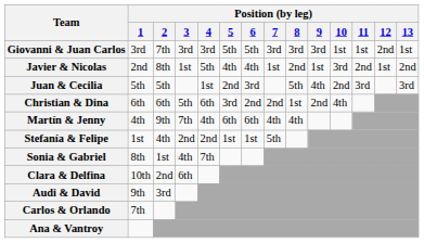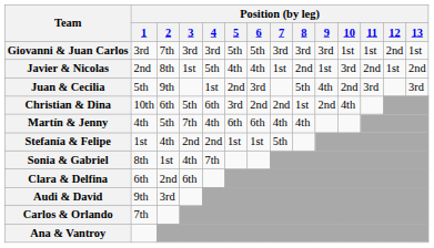 <table class="wikitable">
 <tr>
 <th rowspan="2">Team</th>
 <th colspan="13">Position (by leg)</th>
 </tr>
 <tr>
 <th><a href='#'>1</a></th>
 <th><a href='#'>2</a></th>
 <th><a href='#'>3</a></th>
 <th><a href='#'>4</a></th>
 <th><a href='#'>5</a></th>
 <th><a href='#'>6</a></th>
 <th><a href='#'>7</a></th>
 <th><a href='#'>8</a></th>
 <th><a href='#'>9</a></th>
 <th><a href='#'>10</a></th>
 <th><a href='#'>11</a></th>
 <th><a href='#'>12</a></th>
 <th><a href='#'>13</a></th>
 </tr>
 <tr>
 <th>Giovanni & Juan Carlos</th>
 <td>3rd</td>
 <td>7th</td>
 <td>3rd</td>
 <td>3rd</td>
 <td>5th</td>
 <td>5th</td>
 <td>3rd</td>
 <td>3rd</td>
 <td>3rd</td>
 <td>1st</td>
 <td>1st</td>
 <td>2nd</td>
 <td>1st</td>
 </tr>
 <tr>
 <th>Javier & Nicolas</th>
 <td>2nd</td>
 <td>8th</td>
 <td>1st</td>
 <td>5th</td>
 <td>4th</td>
 <td>4th</td>
 <td>1st</td>
 <td>2nd</td>
 <td>1st</td>
 <td>3rd</td>
 <td>2nd</td>
 <td>1st</td>
 <td>2nd</td>
 </tr>
 <tr>
 <th>Juan & Cecilia</th>
 <td>5th</td>
-<td>5th</td>
+<td>9th</td>
 <td></td>
 <td>1st</td>
 <td>2nd</td>
 <td>3rd</td>
 <td></td>
 <td>5th</td>
 <td>4th</td>
 <td>2nd</td>
 <td>3rd</td>
 <td></td>
 <td>3rd</td>
 </tr>
 <tr>
 <th>Christian & Dina</th>
-<td>6th</td>
+<td>10th</td>
 <td>6th</td>
 <td>5th</td>
 <td>6th</td>
 <td>3rd</td>
 <td>2nd</td>
 <td>2nd</td>
 <td>1st</td>
 <td>2nd</td>
 <td>4th</td>
 <td></td>
 <td style="background:darkgrey;" colspan="2"></td>
 </tr>
 <tr>
 <th>Martín & Jenny</th>
 <td>4th</td>
-<td>9th</td>
+<td>5th</td>
 <td>7th</td>
 <td>4th</td>
 <td>6th</td>
 <td>6th</td>
 <td>4th</td>
 <td>4th</td>
 <td></td>
 <td></td>
 <td colspan="3" style="background:darkgrey;"></td>
 </tr>
 <tr>
 <th>Stefanía & Felipe</th>
 <td>1st</td>
 <td>4th</td>
 <td>2nd</td>
 <td>2nd</td>
 <td>1st</td>
 <td>1st</td>
 <td>5th</td>
 <td></td>
 <td colspan="5" style="background:darkgrey;"></td>
 </tr>
 <tr>
 <th>Sonia & Gabriel</th>
 <td>8th</td>
 <td>1st</td>
 <td>4th</td>
 <td>7th</td>
 <td></td>
 <td></td>
 <td colspan="7" style="background:darkgrey;"></td>
 </tr>
 <tr>
 <th>Clara & Delfina</th>
-<td>10th</td>
+<td>6th</td>
 <td>2nd</td>
 <td>6th</td>
 <td></td>
 <td colspan="9" style="background:darkgrey;"></td>
 </tr>
 <tr>
 <th>Audi & David</th>
 <td>9th</td>
 <td>3rd</td>
 <td></td>
 <td colspan="10" style="background:darkgrey;"></td>
 </tr>
 <tr>
 <th>Carlos & Orlando</th>
 <td>7th</td>
 <td></td>
 <td colspan="11" style="background:darkgrey;"></td>
 </tr>
 <tr>
 <th>Ana & Vantroy</th>
 <td></td>
 <td colspan="12" style="background:darkgrey;"></td>
 </tr>
 </table>
